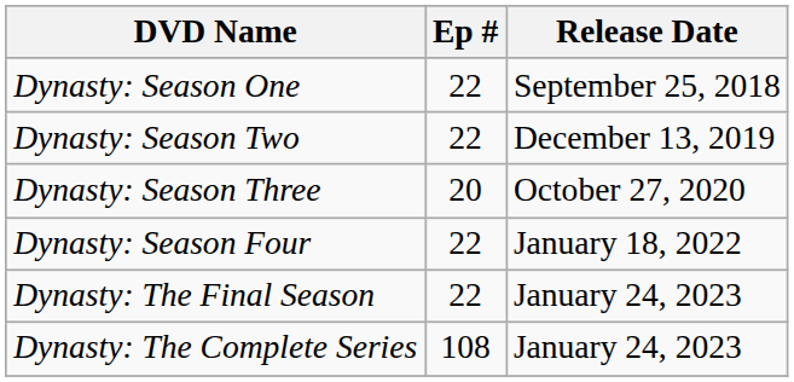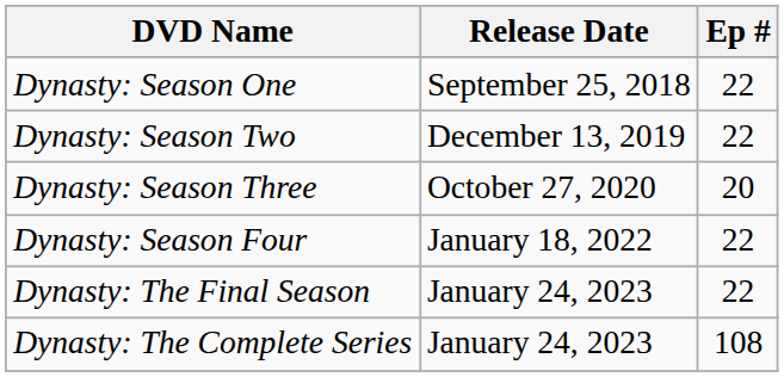 <table class="wikitable">
 <tr>
 <th>DVD Name</th>
+<th>Release Date</th>
 <th>Ep #</th>
-<th>Release Date</th>
 </tr>
 <tr>
 <td><em>Dynasty: Season One</em></td>
+<td>September 25, 2018</td>
 <td align="center">22</td>
-<td>September 25, 2018</td>
 </tr>
 <tr>
 <td><em>Dynasty: Season Two</em></td>
+<td>December 13, 2019</td>
 <td align="center">22</td>
-<td>December 13, 2019</td>
 </tr>
 <tr>
 <td><em>Dynasty: Season Three</em></td>
+<td>October 27, 2020</td>
 <td align="center">20</td>
-<td>October 27, 2020</td>
 </tr>
 <tr>
 <td><em>Dynasty: Season Four</em></td>
+<td>January 18, 2022</td>
 <td align="center">22</td>
-<td>January 18, 2022</td>
 </tr>
 <tr>
 <td><em>Dynasty: The Final Season</em></td>
+<td>January 24, 2023</td>
 <td align="center">22</td>
-<td>January 24, 2023</td>
 </tr>
 <tr>
 <td><em>Dynasty: The Complete Series</em></td>
+<td>January 24, 2023</td>
 <td align="center">108</td>
-<td>January 24, 2023</td>
 </tr>
 </table>
